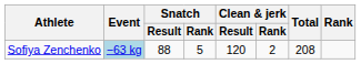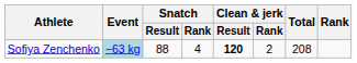 <table class="wikitable" style="font-size:90%">
 <tr>
 <th rowspan="2">Athlete</th>
 <th rowspan="2">Event</th>
 <th colspan="2">Snatch</th>
 <th colspan="2">Clean & jerk</th>
 <th rowspan="2">Total</th>
 <th rowspan="2">Rank</th>
 </tr>
 <tr style="font-size:95%">
 <th>Result</th>
 <th>Rank</th>
 <th>Result</th>
 <th>Rank</th>
 </tr>
 <tr align=center>
 <td align=left><a href='#'>Sofiya Zenchenko</a></td>
 <td align=left style="background: lightblue;"><a href='#'>−63 kg</a></td>
 <td>88</td>
-<td>5</td>
-<td>120</td>
+<td>4</td>
+<td><strong>120</strong></td>
 <td>2</td>
 <td>208</td>
 <td></td>
 </tr>
 </table>
